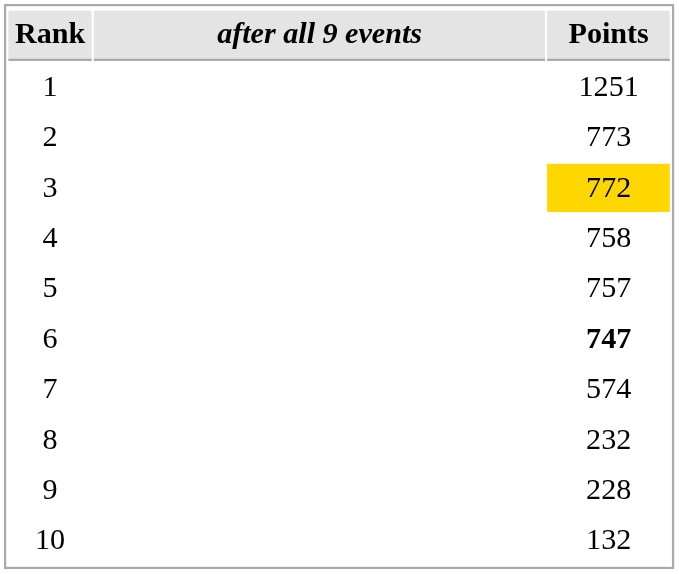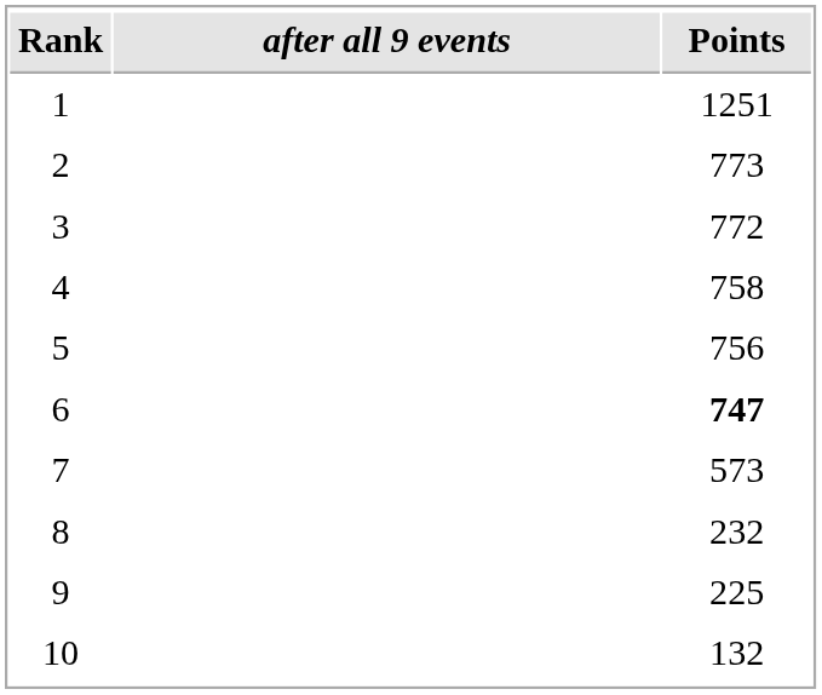 <table cellspacing="1" cellpadding="3" style="border:1px solid #AAAAAA;font-size:86%">
 <tr style="background-color: #E4E4E4;">
 </tr>
 <tr style="background-color: #E4E4E4;">
 <th style="border-bottom:1px solid #AAAAAA; width: 10px;">Rank</th>
 <th style="border-bottom:1px solid #AAAAAA; width: 200px;"><em>after all 9 events</em></th>
 <th style="border-bottom:1px solid #AAAAAA; width: 50px;">Points</th>
 </tr>
 <tr>
 <td align=center>1</td>
 <td><strong></strong></td>
 <td align=center>1251</td>
 </tr>
 <tr>
 <td align=center>2</td>
 <td></td>
 <td align=center>773</td>
 </tr>
 <tr>
 <td align=center>3</td>
 <td></td>
-<td align=center style="background: gold;">772</td>
+<td align=center>772</td>
 </tr>
 <tr>
 <td align=center>4</td>
 <td></td>
 <td align=center>758</td>
 </tr>
 <tr>
 <td align=center>5</td>
 <td></td>
-<td align=center>757</td>
+<td align=center>756</td>
 </tr>
 <tr>
 <td align=center>6</td>
 <td></td>
 <td align=center><strong>747</strong></td>
 </tr>
 <tr>
 <td align=center>7</td>
 <td></td>
-<td align=center>574</td>
+<td align=center>573</td>
 </tr>
 <tr>
 <td align=center>8</td>
 <td></td>
 <td align=center>232</td>
 </tr>
 <tr>
 <td align=center>9</td>
 <td>  </td>
-<td align=center>228</td>
+<td align=center>225</td>
 </tr>
 <tr>
 <td align=center>10</td>
 <td></td>
 <td align=center>132</td>
 </tr>
 </table>
